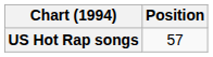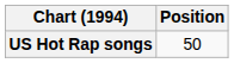 <table class="wikitable plainrowheaders">
 <tr>
 <th scope="col">Chart (1994)</th>
 <th scope="col">Position</th>
 </tr>
 <tr>
 <th scope="row">US Hot Rap songs</th>
-<td style="text-align:center;">57</td>
+<td style="text-align:center;">50</td>
 </tr>
 </table>
